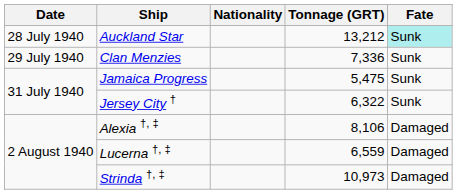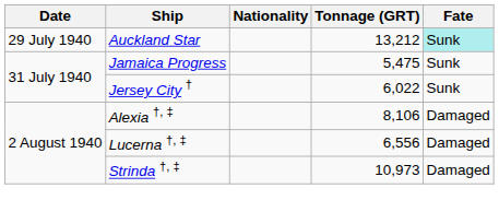 <table class="wikitable">
 <tr>
 <th>Date</th>
 <th>Ship</th>
 <th>Nationality</th>
 <th>Tonnage (GRT)</th>
 <th>Fate</th>
 </tr>
 <tr>
-<td>28 July 1940</td>
+<td>29 July 1940</td>
 <td><em><a href='#'>Auckland Star</a></em></td>
 <td align="left"></td>
 <td align="right">13,212</td>
 <td style="background: paleturquoise;">Sunk</td>
-</tr>
-<tr>
-<td>29 July 1940</td>
-<td><em><a href='#'>Clan Menzies</a></em></td>
-<td align="left"></td>
-<td align="right">7,336</td>
-<td>Sunk</td>
 </tr>
 <tr>
 <td rowspan="2">31 July 1940</td>
 <td><em><a href='#'>Jamaica Progress</a></em></td>
 <td align="left"></td>
 <td align="right">5,475</td>
 <td>Sunk</td>
 </tr>
 <tr>
 <td><em><a href='#'>Jersey City</a></em> <sup>†</sup></td>
 <td align="left"></td>
-<td align="right">6,322</td>
+<td align="right">6,022</td>
 <td>Sunk</td>
 </tr>
 <tr>
 <td rowspan="3">2 August 1940</td>
 <td><em>Alexia</em> <sup>†, ‡</sup></td>
 <td align="left"></td>
 <td align="right">8,106</td>
 <td>Damaged</td>
 </tr>
 <tr>
 <td><em>Lucerna</em> <sup>†, ‡</sup></td>
 <td align="left"></td>
-<td align="right">6,559</td>
+<td align="right">6,556</td>
 <td>Damaged</td>
 </tr>
 <tr>
 <td><em><a href='#'>Strinda</a></em> <sup>†, ‡</sup></td>
 <td align="left"></td>
 <td align="right">10,973</td>
 <td>Damaged</td>
 </tr>
 </table>
